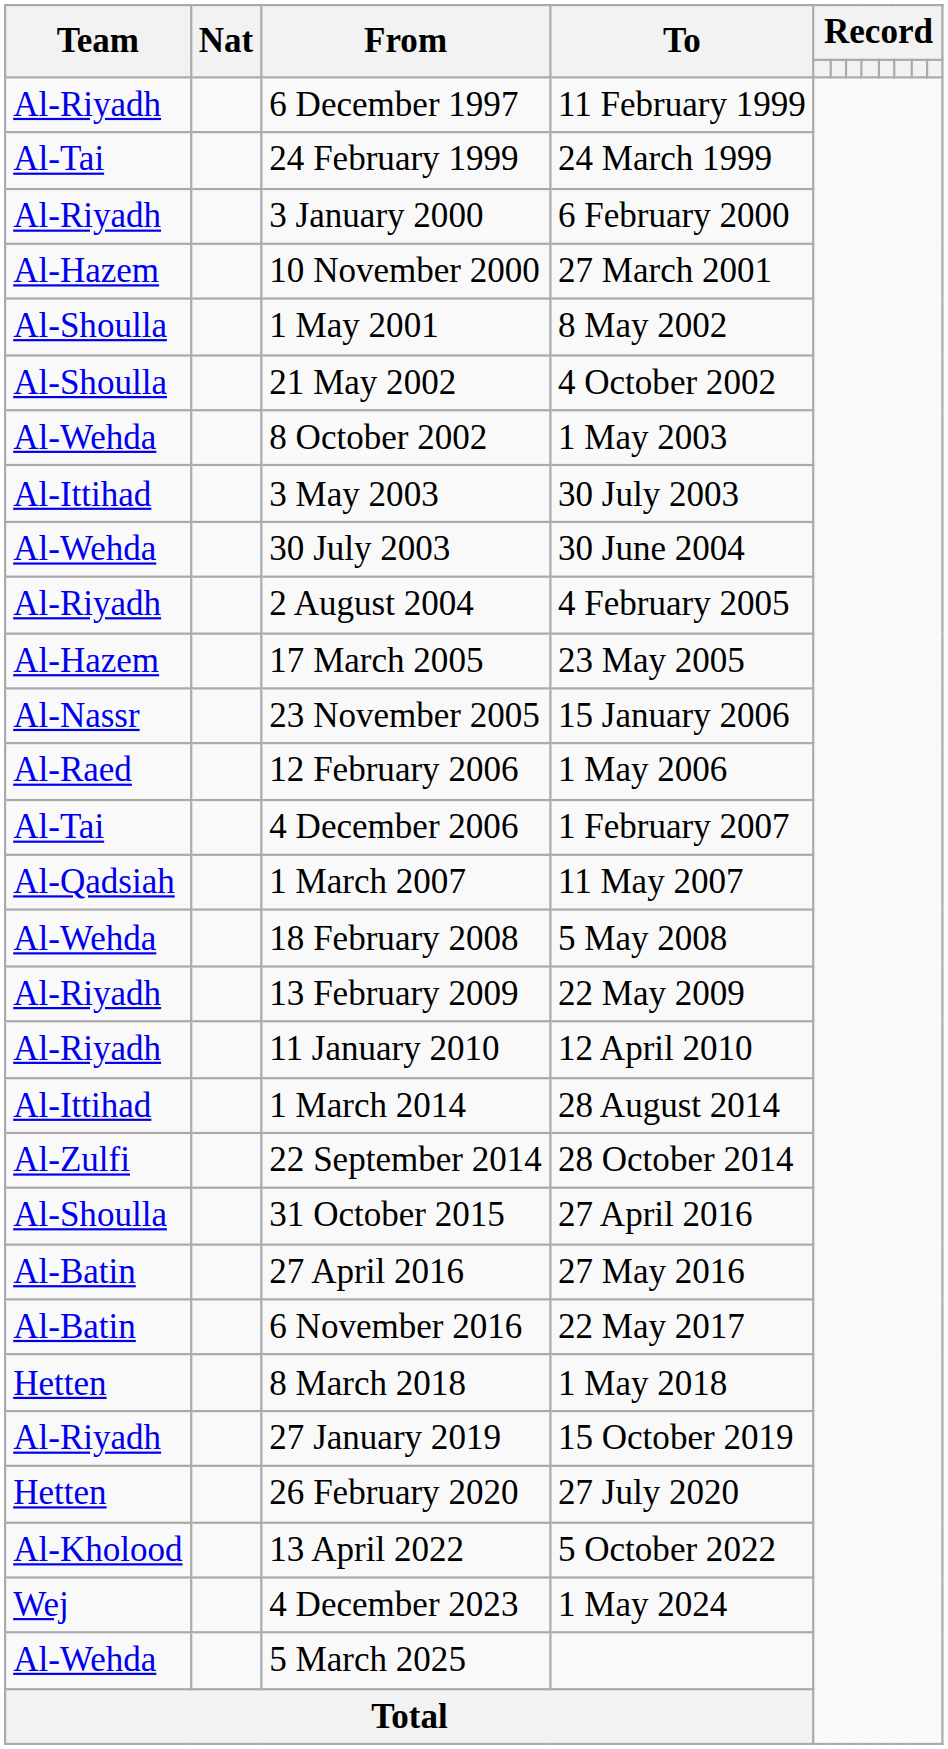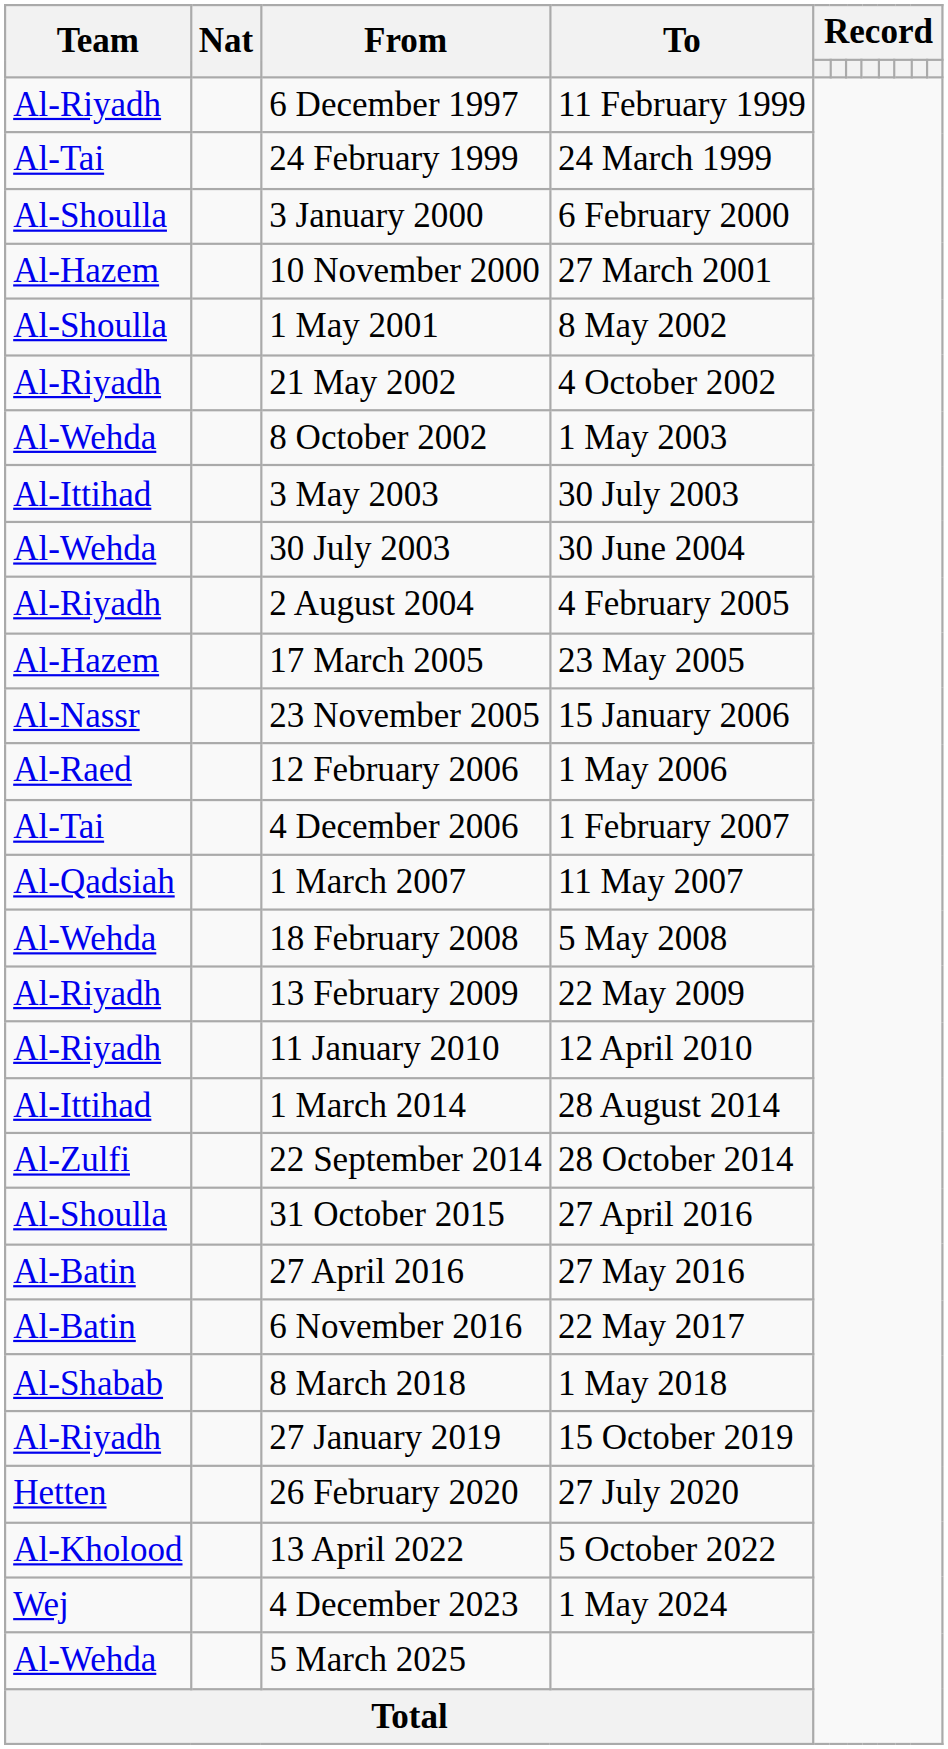 <table class="wikitable" style="text-align: center">
 <tr>
 <th rowspan="2">Team</th>
 <th rowspan="2">Nat</th>
 <th rowspan="2">From</th>
 <th rowspan="2">To</th>
 <th colspan="8">Record</th>
 </tr>
 <tr>
 <th></th>
 <th></th>
 <th></th>
 <th></th>
 <th></th>
 <th></th>
 <th></th>
 <th></th>
 </tr>
 <tr>
 <td align="left"><a href='#'>Al-Riyadh</a></td>
 <td></td>
 <td align=left>6 December 1997</td>
 <td align=left>11 February 1999<br></td>
 </tr>
 <tr>
 <td align="left"><a href='#'>Al-Tai</a></td>
 <td></td>
 <td align=left>24 February 1999</td>
 <td align=left>24 March 1999<br></td>
 </tr>
 <tr>
-<td align="left"><a href='#'>Al-Riyadh</a></td>
+<td align="left"><a href='#'>Al-Shoulla</a></td>
 <td></td>
 <td align=left>3 January 2000</td>
 <td align=left>6 February 2000<br></td>
 </tr>
 <tr>
 <td align="left"><a href='#'>Al-Hazem</a></td>
 <td></td>
 <td align=left>10 November 2000</td>
 <td align=left>27 March 2001<br></td>
 </tr>
 <tr>
 <td align="left"><a href='#'>Al-Shoulla</a></td>
 <td></td>
 <td align=left>1 May 2001</td>
 <td align=left>8 May 2002<br></td>
 </tr>
 <tr>
-<td align="left"><a href='#'>Al-Shoulla</a></td>
+<td align="left"><a href='#'>Al-Riyadh</a></td>
 <td></td>
 <td align=left>21 May 2002</td>
 <td align=left>4 October 2002<br></td>
 </tr>
 <tr>
 <td align="left"><a href='#'>Al-Wehda</a></td>
 <td></td>
 <td align=left>8 October 2002</td>
 <td align=left>1 May 2003<br></td>
 </tr>
 <tr>
 <td align="left"><a href='#'>Al-Ittihad</a></td>
 <td></td>
 <td align=left>3 May 2003</td>
 <td align=left>30 July 2003<br></td>
 </tr>
 <tr>
 <td align="left"><a href='#'>Al-Wehda</a></td>
 <td></td>
 <td align=left>30 July 2003</td>
 <td align=left>30 June 2004<br></td>
 </tr>
 <tr>
 <td align="left"><a href='#'>Al-Riyadh</a></td>
 <td></td>
 <td align=left>2 August 2004</td>
 <td align=left>4 February 2005<br></td>
 </tr>
 <tr>
 <td align="left"><a href='#'>Al-Hazem</a></td>
 <td></td>
 <td align=left>17 March 2005</td>
 <td align=left>23 May 2005<br></td>
 </tr>
 <tr>
 <td align="left"><a href='#'>Al-Nassr</a></td>
 <td></td>
 <td align=left>23 November 2005</td>
 <td align=left>15 January 2006<br></td>
 </tr>
 <tr>
 <td align="left"><a href='#'>Al-Raed</a></td>
 <td></td>
 <td align=left>12 February 2006</td>
 <td align=left>1 May 2006<br></td>
 </tr>
 <tr>
 <td align="left"><a href='#'>Al-Tai</a></td>
 <td></td>
 <td align=left>4 December 2006</td>
 <td align=left>1 February 2007<br></td>
 </tr>
 <tr>
 <td align="left"><a href='#'>Al-Qadsiah</a></td>
 <td></td>
 <td align=left>1 March 2007</td>
 <td align=left>11 May 2007<br></td>
 </tr>
 <tr>
 <td align="left"><a href='#'>Al-Wehda</a></td>
 <td></td>
 <td align=left>18 February 2008</td>
 <td align=left>5 May 2008<br></td>
 </tr>
 <tr>
 <td align="left"><a href='#'>Al-Riyadh</a></td>
 <td></td>
 <td align=left>13 February 2009</td>
 <td align=left>22 May 2009<br></td>
 </tr>
 <tr>
 <td align="left"><a href='#'>Al-Riyadh</a></td>
 <td></td>
 <td align=left>11 January 2010</td>
 <td align=left>12 April 2010<br></td>
 </tr>
 <tr>
 <td align="left"><a href='#'>Al-Ittihad</a></td>
 <td></td>
 <td align=left>1 March 2014</td>
 <td align=left>28 August 2014<br></td>
 </tr>
 <tr>
 <td align="left"><a href='#'>Al-Zulfi</a></td>
 <td></td>
 <td align=left>22 September 2014</td>
 <td align=left>28 October 2014<br></td>
 </tr>
 <tr>
 <td align="left"><a href='#'>Al-Shoulla</a></td>
 <td></td>
 <td align=left>31 October 2015</td>
 <td align=left>27 April 2016<br></td>
 </tr>
 <tr>
 <td align="left"><a href='#'>Al-Batin</a></td>
 <td></td>
 <td align=left>27 April 2016</td>
 <td align=left>27 May 2016<br></td>
 </tr>
 <tr>
 <td align="left"><a href='#'>Al-Batin</a></td>
 <td></td>
 <td align=left>6 November 2016</td>
 <td align=left>22 May 2017<br></td>
 </tr>
 <tr>
-<td align="left"><a href='#'>Hetten</a></td>
+<td align="left"><a href='#'>Al-Shabab</a></td>
 <td></td>
 <td align=left>8 March 2018</td>
 <td align=left>1 May 2018<br></td>
 </tr>
 <tr>
 <td align="left"><a href='#'>Al-Riyadh</a></td>
 <td></td>
 <td align=left>27 January 2019</td>
 <td align=left>15 October 2019<br></td>
 </tr>
 <tr>
 <td align="left"><a href='#'>Hetten</a></td>
 <td></td>
 <td align=left>26 February 2020</td>
 <td align=left>27 July 2020<br></td>
 </tr>
 <tr>
 <td align="left"><a href='#'>Al-Kholood</a></td>
 <td></td>
 <td align=left>13 April 2022</td>
 <td align=left>5 October 2022<br></td>
 </tr>
 <tr>
 <td align="left"><a href='#'>Wej</a></td>
 <td></td>
 <td align=left>4 December 2023</td>
 <td align=left>1 May 2024<br></td>
 </tr>
 <tr>
 <td align="left"><a href='#'>Al-Wehda</a></td>
 <td></td>
 <td align=left>5 March 2025</td>
 <td align=left><br></td>
 </tr>
 <tr>
 <th colspan=4>Total<br></th>
 </tr>
 </table>
